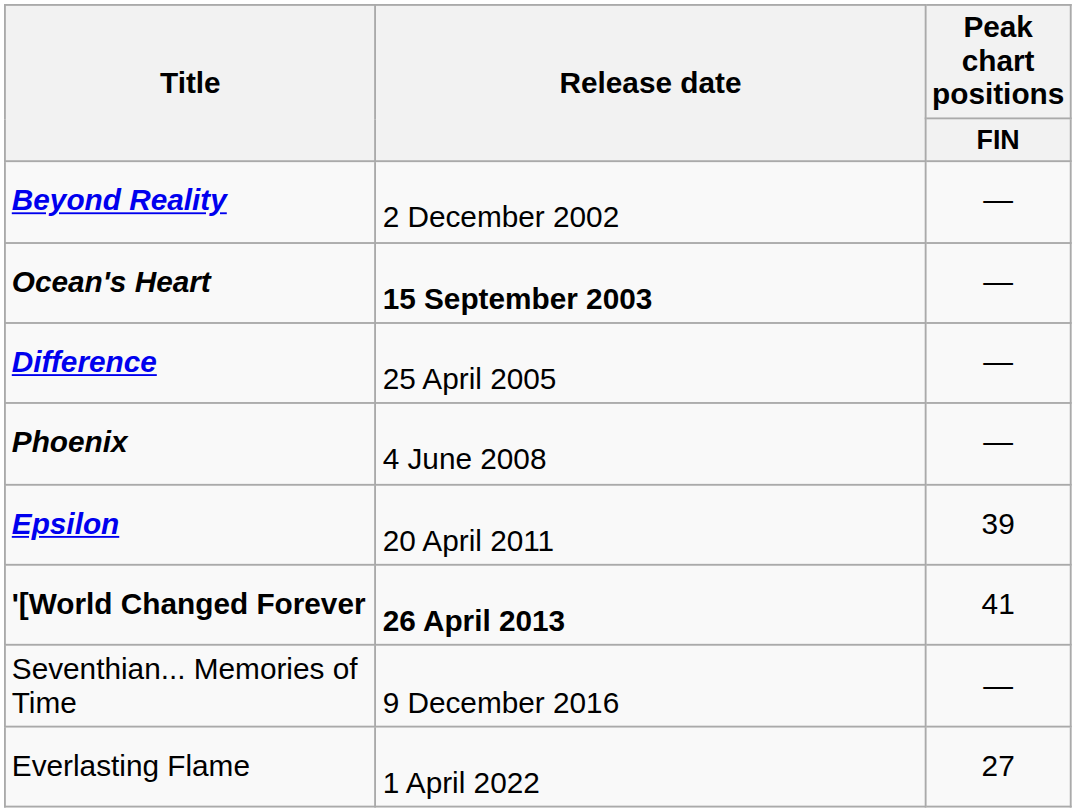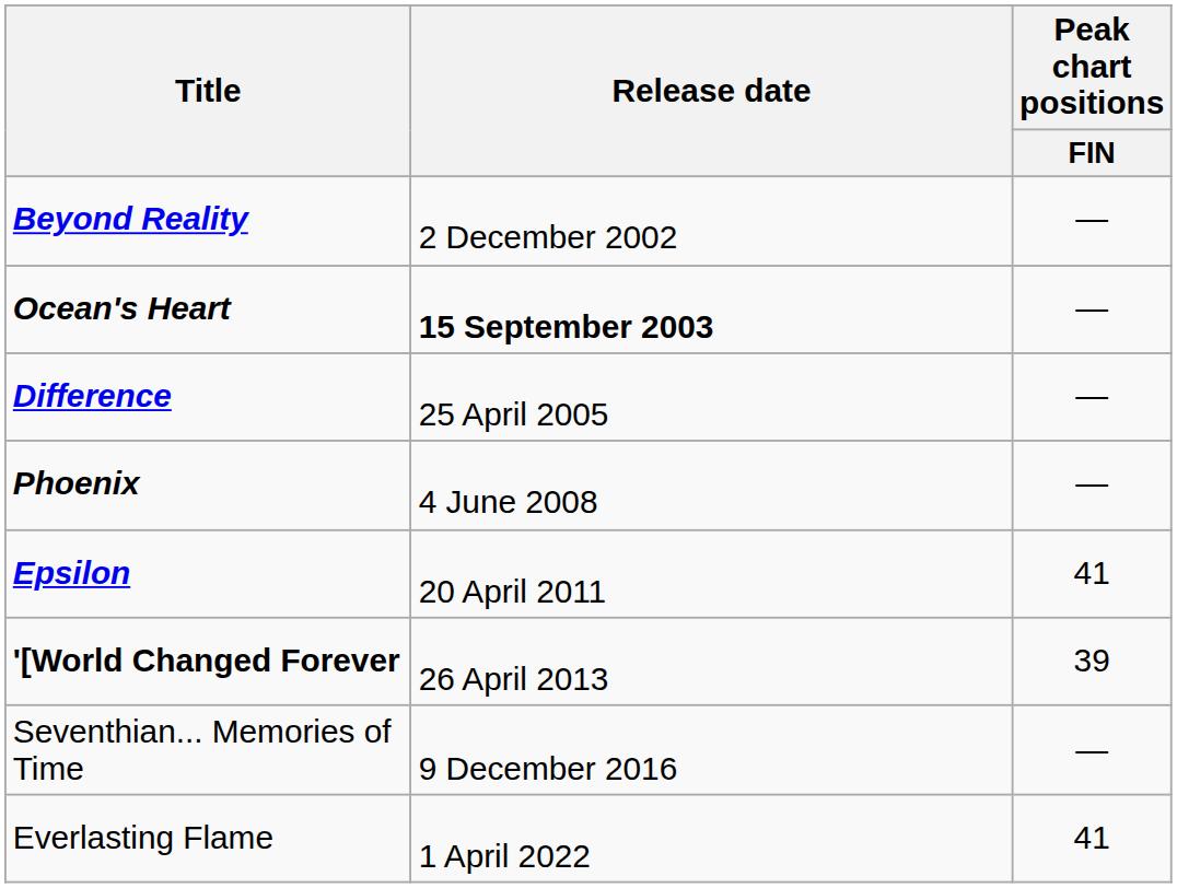 <table class="wikitable sortable">
 <tr>
 <th scope="col" rowspan="2" style="width:12em;">Title</th>
 <th scope="col" rowspan="2" style="width:18em;">Release date</th>
 <th scope="col" colspan="10">Peak chart positions</th>
 </tr>
 <tr>
 <th scope="col" style="width:2.2em;font-size:90%;">FIN<br></th>
 </tr>
 <tr>
 <td><strong><em><a href='#'>Beyond Reality</a></em></strong></td>
 <td><br>2 December 2002</td>
 <td style="text-align:center;">—</td>
 </tr>
 <tr>
 <td><strong><em>Ocean's Heart</em></strong></td>
 <td><strong><br>15 September 2003</strong></td>
 <td style="text-align:center;">—</td>
 </tr>
 <tr>
 <td><strong><em><a href='#'>Difference</a></em></strong></td>
 <td><br>25 April 2005</td>
 <td style="text-align:center;">—</td>
 </tr>
 <tr>
 <td><strong><em>Phoenix</em></strong></td>
 <td><br>4 June 2008</td>
 <td style="text-align:center;">—</td>
 </tr>
 <tr>
 <td><strong><em><a href='#'>Epsilon</a></em></strong></td>
 <td><br>20 April 2011</td>
-<td style="text-align:center;">39</td>
+<td style="text-align:center;">41</td>
 </tr>
 <tr>
 <td><strong>'[World Changed Forever<strong><em></td>
-<td><strong><br>26 April 2013</strong></td>
-<td style="text-align:center;">41</td>
+<td><br>26 April 2013</td>
+<td style="text-align:center;">39</td>
 </tr>
 <tr>
 <td></em></strong>Seventhian... Memories of Time<strong><em></td>
 <td><br>9 December 2016</td>
 <td style="text-align:center;">—</td>
 </tr>
 <tr>
 <td></em></strong>Everlasting Flame<strong><em></td>
 <td><br>1 April 2022</td>
-<td style="text-align:center;">27<br></td>
+<td style="text-align:center;">41</td>
 </tr>
 </table>
